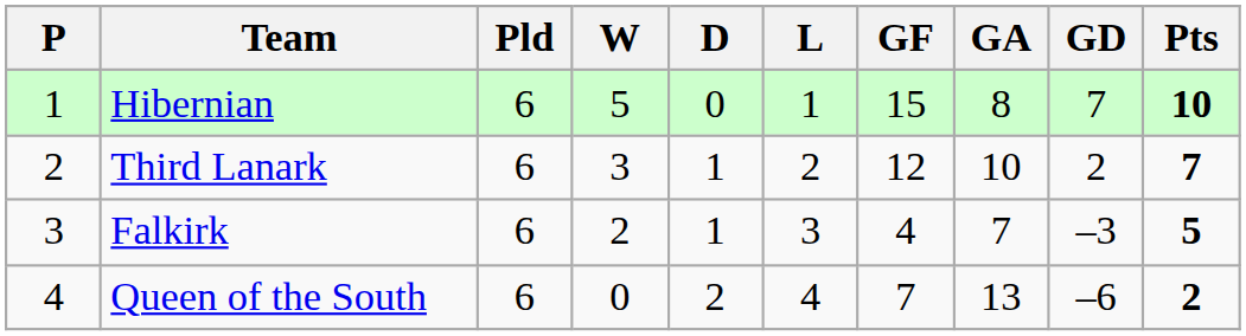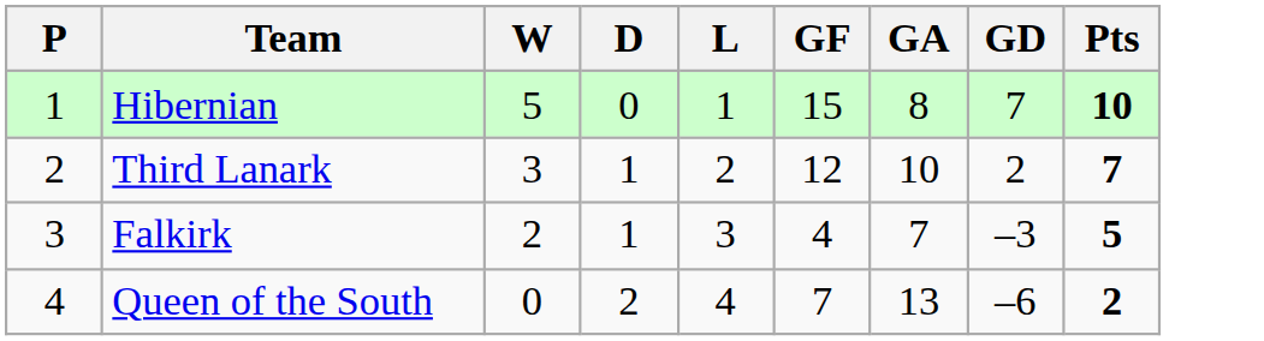 <table class="wikitable" style="text-align: center;">
 <tr>
 <th width=30>P</th>
 <th width=140>Team</th>
-<th width=30>Pld</th>
 <th width=30>W</th>
 <th width=30>D</th>
 <th width=30>L</th>
 <th width=30>GF</th>
 <th width=30>GA</th>
 <th width=30>GD</th>
 <th width=30>Pts</th>
 </tr>
 <tr style="background:#ccffcc;">
 <td>1</td>
 <td align=left><a href='#'>Hibernian</a></td>
-<td>6</td>
 <td>5</td>
 <td>0</td>
 <td>1</td>
 <td>15</td>
 <td>8</td>
 <td>7</td>
 <td><strong>10</strong></td>
 </tr>
 <tr>
 <td>2</td>
 <td align=left><a href='#'>Third Lanark</a></td>
-<td>6</td>
 <td>3</td>
 <td>1</td>
 <td>2</td>
 <td>12</td>
 <td>10</td>
 <td>2</td>
 <td><strong>7</strong></td>
 </tr>
 <tr>
 <td>3</td>
 <td align=left><a href='#'>Falkirk</a></td>
-<td>6</td>
 <td>2</td>
 <td>1</td>
 <td>3</td>
 <td>4</td>
 <td>7</td>
 <td>–3</td>
 <td><strong>5</strong></td>
 </tr>
 <tr>
 <td>4</td>
 <td align=left><a href='#'>Queen of the South</a></td>
-<td>6</td>
 <td>0</td>
 <td>2</td>
 <td>4</td>
 <td>7</td>
 <td>13</td>
 <td>–6</td>
 <td><strong>2</strong></td>
 </tr>
 </table>
